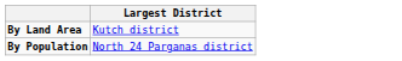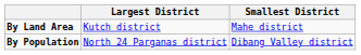 <table class="wikitable">
 <tr>
 <th></th>
 <th>Largest District</th>
+<th>Smallest District</th>
 </tr>
 <tr>
 <td><strong>By Land Area</strong></td>
 <td><a href='#'>Kutch district</a></td>
+<td><a href='#'>Mahe district</a></td>
 </tr>
 <tr>
 <td><strong>By Population</strong></td>
 <td><a href='#'>North 24 Parganas district</a></td>
+<td><a href='#'>Dibang Valley district</a></td>
 </tr>
 </table>
